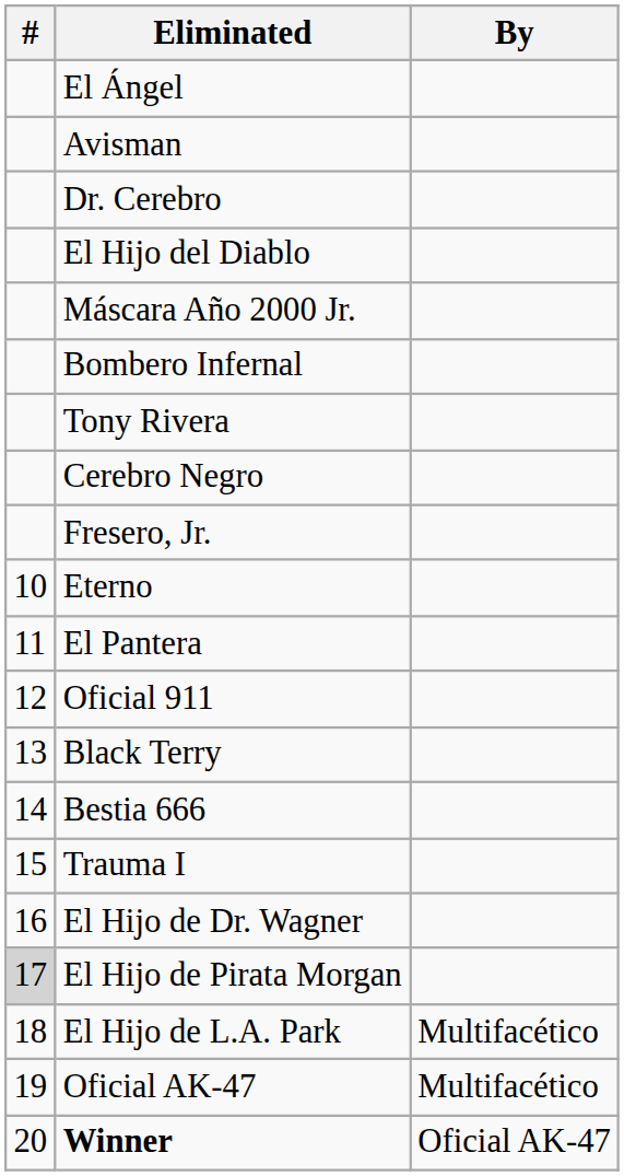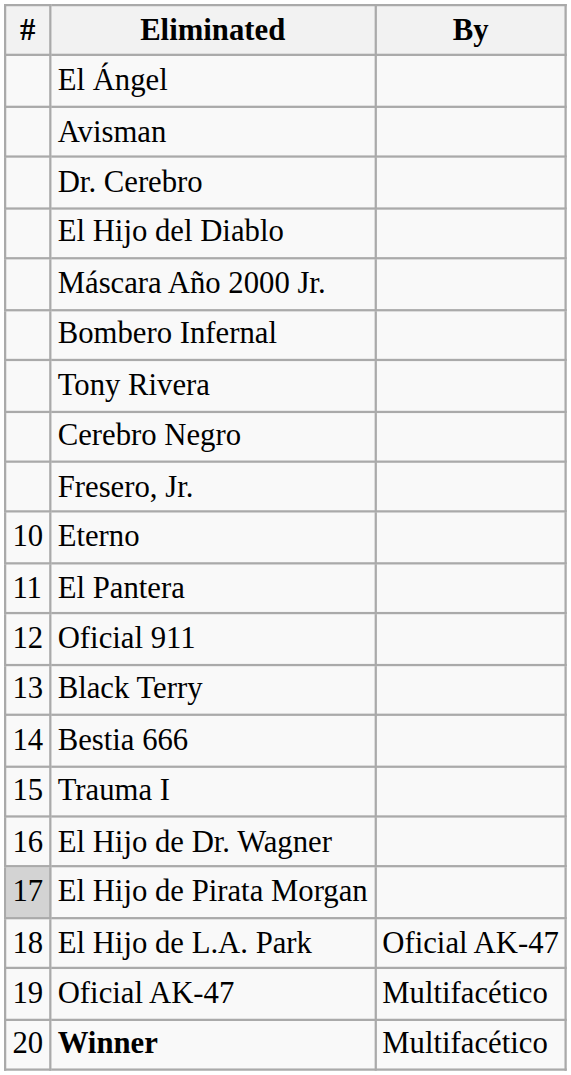 <table style="font-size: 85%" class="wikitable">
 <tr>
 <th><strong>#</strong></th>
 <th><strong>Eliminated</strong></th>
 <th><strong>By</strong></th>
 </tr>
 <tr>
 <td></td>
 <td>El Ángel</td>
 <td></td>
 </tr>
 <tr>
 <td></td>
 <td>Avisman</td>
 <td></td>
 </tr>
 <tr>
 <td></td>
 <td>Dr. Cerebro</td>
 <td></td>
 </tr>
 <tr>
 <td></td>
 <td>El Hijo del Diablo</td>
 <td></td>
 </tr>
 <tr>
 <td></td>
 <td>Máscara Año 2000 Jr.</td>
 <td></td>
 </tr>
 <tr>
 <td></td>
 <td>Bombero Infernal</td>
 <td></td>
 </tr>
 <tr>
 <td></td>
 <td>Tony Rivera</td>
 <td></td>
 </tr>
 <tr>
 <td></td>
 <td>Cerebro Negro</td>
 <td></td>
 </tr>
 <tr>
 <td></td>
 <td>Fresero, Jr.</td>
 <td></td>
 </tr>
 <tr>
 <td>10</td>
 <td>Eterno</td>
 <td></td>
 </tr>
 <tr>
 <td>11</td>
 <td>El Pantera</td>
 <td></td>
 </tr>
 <tr>
 <td>12</td>
 <td>Oficial 911</td>
 <td></td>
 </tr>
 <tr>
 <td>13</td>
 <td>Black Terry</td>
 <td></td>
 </tr>
 <tr>
 <td>14</td>
 <td>Bestia 666</td>
 <td></td>
 </tr>
 <tr>
 <td>15</td>
 <td>Trauma I</td>
 <td></td>
 </tr>
 <tr>
 <td>16</td>
 <td>El Hijo de Dr. Wagner</td>
 <td></td>
 </tr>
 <tr>
 <td style="background: lightgrey;">17</td>
 <td>El Hijo de Pirata Morgan</td>
 <td></td>
 </tr>
 <tr>
 <td>18</td>
 <td>El Hijo de L.A. Park</td>
-<td>Multifacético</td>
+<td>Oficial AK-47</td>
 </tr>
 <tr>
 <td>19</td>
 <td>Oficial AK-47</td>
 <td>Multifacético</td>
 </tr>
 <tr>
 <td>20</td>
 <td><strong>Winner</strong></td>
-<td>Oficial AK-47</td>
+<td>Multifacético</td>
 </tr>
 </table>
